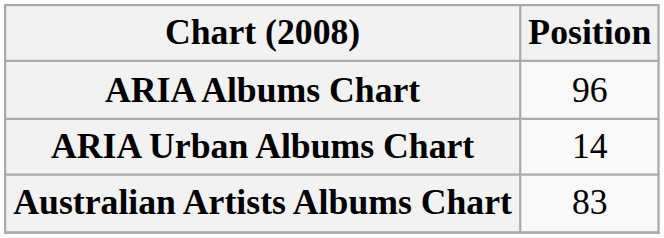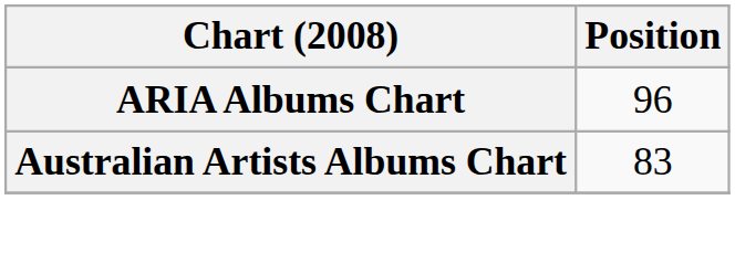 <table class="wikitable sortable plainrowheaders" style="text-align:center">
 <tr>
 <th scope="col">Chart (2008)</th>
 <th scope="col">Position</th>
 </tr>
 <tr>
 <th scope="row">ARIA Albums Chart</th>
 <td>96</td>
 </tr>
 <tr>
-<th scope="row">ARIA Urban Albums Chart</th>
-<td>14</td>
-</tr>
-<tr>
 <th scope="row">Australian Artists Albums Chart</th>
 <td>83</td>
 </tr>
 <tr>
 </tr>
 </table>
